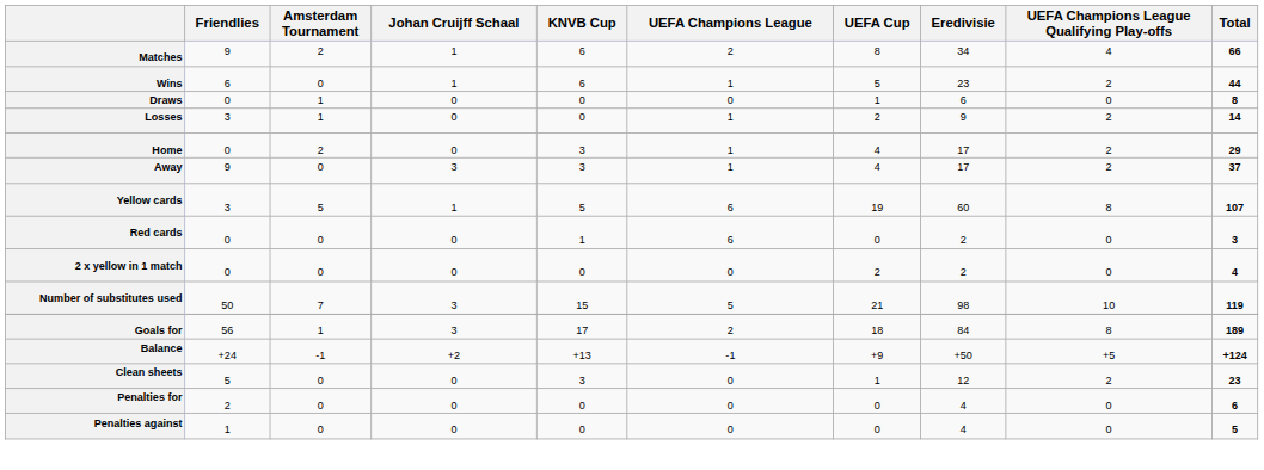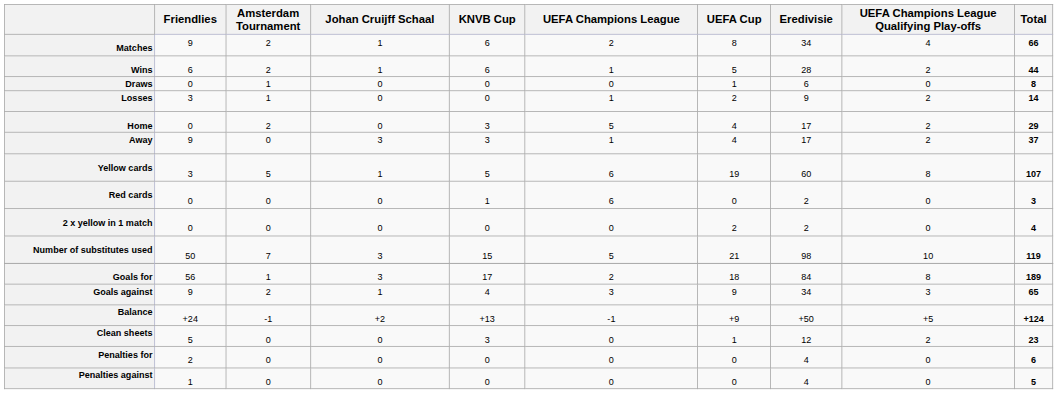 <table class="wikitable" style="width:100%; font-size:85%;">
 <tr>
 <th></th>
 <th style="border-bottom:1px solid #B5B7CF;">Friendlies</th>
 <th style="border-bottom:1px solid #B5B7CF;">Amsterdam<br>Tournament</th>
 <th style="border-bottom:1px solid #B5B7CF;">Johan Cruijff Schaal</th>
 <th style="border-bottom:1px solid #B5B7CF;">KNVB Cup</th>
 <th style="border-bottom:1px solid #B5B7CF;">UEFA Champions League</th>
 <th style="border-bottom:1px solid #B5B7CF;">UEFA Cup</th>
 <th style="border-bottom:1px solid #B5B7CF;">Eredivisie</th>
 <th style="border-bottom:1px solid #B5B7CF;">UEFA Champions League<br>Qualifying Play-offs</th>
 <th style="border-bottom:1px solid #B5B7CF;">Total</th>
 </tr>
 <tr style="font-size:80%;" valign="top">
 <th style="border-right:1px solid #B5B7CF;text-align:right;padding-top:10px;">Matches</th>
 <td align=center>9</td>
 <td align=center>2</td>
 <td align=center>1</td>
 <td align=center>6</td>
 <td align=center>2</td>
 <td align=center>8</td>
 <td align=center>34</td>
 <td align=center>4</td>
 <td align=center><strong>66</strong></td>
 </tr>
 <tr style="font-size:80%;" valign="bottom">
 <th style="border-right:1px solid #B5B7CF;text-align:right;padding-top:10px;">Wins</th>
 <td align=center>6</td>
-<td align=center>0</td>
+<td align=center>2</td>
 <td align=center>1</td>
 <td align=center>6</td>
 <td align=center>1</td>
 <td align=center>5</td>
-<td align=center>23</td>
+<td align=center>28</td>
 <td align=center>2</td>
 <td align=center><strong>44</strong></td>
 </tr>
 <tr style="font-size:80%;">
 <th style="border-right:1px solid #B5B7CF;text-align:right;">Draws</th>
 <td align=center>0</td>
 <td align=center>1</td>
 <td align=center>0</td>
 <td align=center>0</td>
 <td align=center>0</td>
 <td align=center>1</td>
 <td align=center>6</td>
 <td align=center>0</td>
 <td align=center><strong>8</strong></td>
 </tr>
 <tr style="font-size:80%;" valign="top">
 <th style="border-right:1px solid #B5B7CF;text-align:right;padding-bottom:10px;">Losses</th>
 <td align=center>3</td>
 <td align=center>1</td>
 <td align=center>0</td>
 <td align=center>0</td>
 <td align=center>1</td>
 <td align=center>2</td>
 <td align=center>9</td>
 <td align=center>2</td>
 <td align=center><strong>14</strong></td>
 </tr>
 <tr style="font-size:80%;" valign="bottom">
 <th style="border-right:1px solid #B5B7CF;text-align:right;padding-top:10px;">Home</th>
 <td align=center>0</td>
 <td align=center>2</td>
 <td align=center>0</td>
 <td align=center>3</td>
-<td align=center>1</td>
+<td align=center>5</td>
 <td align=center>4</td>
 <td align=center>17</td>
 <td align=center>2</td>
 <td align=center><strong>29</strong></td>
 </tr>
 <tr style="font-size:80%;" valign="top">
 <th style="border-right:1px solid #B5B7CF;text-align:right;padding-bottom:10px;">Away</th>
 <td align=center>9</td>
 <td align=center>0</td>
 <td align=center>3</td>
 <td align=center>3</td>
 <td align=center>1</td>
 <td align=center>4</td>
 <td align=center>17</td>
 <td align=center>2</td>
 <td align=center><strong>37</strong></td>
 </tr>
 <tr style="font-size:80%;" valign="bottom">
 <th style="border-right:1px solid #B5B7CF;text-align:right;padding-top:10px;padding-bottom:10px;">Yellow cards </th>
 <td align=center>3</td>
 <td align=center>5</td>
 <td align=center>1</td>
 <td align=center>5</td>
 <td align=center>6</td>
 <td align=center>19</td>
 <td align=center>60</td>
 <td align=center>8</td>
 <td align=center><strong>107</strong></td>
 </tr>
 <tr style="font-size:80%;" valign="bottom">
 <th style="border-right:1px solid #B5B7CF;text-align:right;padding-top:10px;padding-bottom:10px;">Red cards </th>
 <td align=center>0</td>
 <td align=center>0</td>
 <td align=center>0</td>
 <td align=center>1</td>
 <td align=center>6</td>
 <td align=center>0</td>
 <td align=center>2</td>
 <td align=center>0</td>
 <td align=center><strong>3</strong></td>
 </tr>
 <tr style="font-size:80%;" valign="bottom">
 <th style="border-right:1px solid #B5B7CF;text-align:right;padding-top:10px;padding-bottom:10px;">2 x yellow in 1 match </th>
 <td align=center>0</td>
 <td align=center>0</td>
 <td align=center>0</td>
 <td align=center>0</td>
 <td align=center>0</td>
 <td align=center>2</td>
 <td align=center>2</td>
 <td align=center>0</td>
 <td align=center><strong>4</strong></td>
 </tr>
 <tr style="font-size:80%;" valign="bottom">
 <th style="border-right:1px solid #B5B7CF;text-align:right;padding-top:10px;padding-bottom:10px;">Number of substitutes used </th>
 <td align=center>50</td>
 <td align=center>7</td>
 <td align=center>3</td>
 <td align=center>15</td>
 <td align=center>5</td>
 <td align=center>21</td>
 <td align=center>98</td>
 <td align=center>10</td>
 <td align=center><strong>119</strong></td>
 </tr>
 <tr>
 </tr>
 <tr style="font-size:80%;" valign="bottom">
 <th style="border-right:1px solid #B5B7CF;text-align:right;padding-top:10px;">Goals for </th>
 <td align=center>56</td>
 <td align=center>1</td>
 <td align=center>3</td>
 <td align=center>17</td>
 <td align=center>2</td>
 <td align=center>18</td>
 <td align=center>84</td>
 <td align=center>8</td>
 <td align=center><strong>189</strong></td>
 </tr>
+<tr style="font-size:80%;" valign="top">
+<th style="border-right:1px solid #B5B7CF;text-align:right;padding-bottom:10px;">Goals against </th>
+<td align=center>9</td>
+<td align=center>2</td>
+<td align=center>1</td>
+<td align=center>4</td>
+<td align=center>3</td>
+<td align=center>9</td>
+<td align=center>34</td>
+<td align=center>3</td>
+<td align=center><strong>65</strong></td>
+</tr>
 <tr style="font-size:80%;" valign="bottom">
 <th style="border-right:1px solid #B5B7CF;text-align:right;padding-bottom:10px;">Balance </th>
 <td align=center>+24</td>
 <td align=center>-1</td>
 <td align=center>+2</td>
 <td align=center>+13</td>
 <td align=center>-1</td>
 <td align=center>+9</td>
 <td align=center>+50</td>
 <td align=center>+5</td>
 <td align=center><strong>+124</strong></td>
 </tr>
 <tr style="font-size:80%;" valign="bottom">
 <th style="border-right:1px solid #B5B7CF;text-align:right;padding-bottom:10px;">Clean sheets </th>
 <td align=center>5</td>
 <td align=center>0</td>
 <td align=center>0</td>
 <td align=center>3</td>
 <td align=center>0</td>
 <td align=center>1</td>
 <td align=center>12</td>
 <td align=center>2</td>
 <td align=center><strong>23</strong></td>
 </tr>
 <tr style="font-size:80%;" valign="bottom">
 <th style="border-right:1px solid #B5B7CF;text-align:right;padding-bottom:10px;">Penalties for </th>
 <td align=center>2</td>
 <td align=center>0</td>
 <td align=center>0</td>
 <td align=center>0</td>
 <td align=center>0</td>
 <td align=center>0</td>
 <td align=center>4</td>
 <td align=center>0</td>
 <td align=center><strong>6</strong></td>
 </tr>
 <tr style="font-size:80%;" valign="bottom">
 <th style="border-right:1px solid #B5B7CF;text-align:right;padding-bottom:10px;">Penalties against </th>
 <td align=center>1</td>
 <td align=center>0</td>
 <td align=center>0</td>
 <td align=center>0</td>
 <td align=center>0</td>
 <td align=center>0</td>
 <td align=center>4</td>
 <td align=center>0</td>
 <td align=center><strong>5</strong></td>
 </tr>
 </table>
